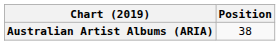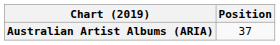 <table class="wikitable plainrowheaders" style="text-align:center">
 <tr>
 <th scope="col">Chart (2019)</th>
 <th scope="col">Position</th>
 </tr>
 <tr>
 <th scope="row">Australian Artist Albums (ARIA)</th>
-<td>38</td>
+<td>37</td>
 </tr>
 </table>
